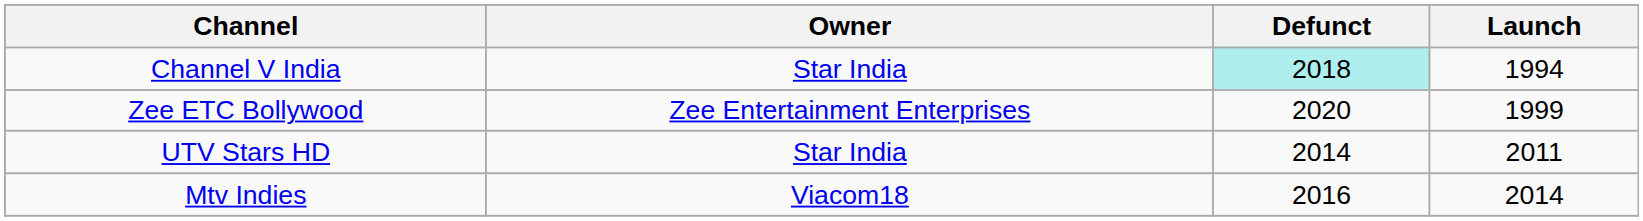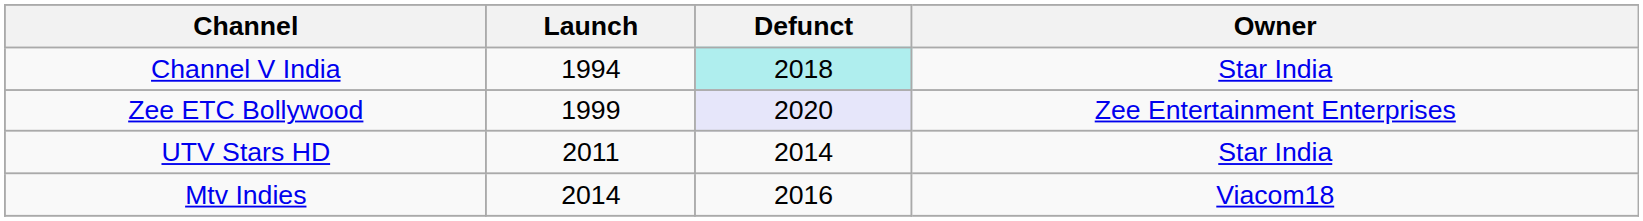 <table class="wikitable sortable" style="border-collapse:collapse; font-size: 90%; text-align:center" width="100%">
 <tr>
 <th>Channel</th>
+<th>Launch</th>
+<th>Defunct</th>
 <th>Owner</th>
-<th>Defunct</th>
-<th>Launch</th>
 </tr>
 <tr>
 <td><a href='#'>Channel V India</a></td>
+<td>1994</td>
+<td style="background: paleturquoise;">2018</td>
 <td><a href='#'>Star India</a></td>
-<td style="background: paleturquoise;">2018</td>
-<td>1994</td>
 </tr>
 <tr>
 <td><a href='#'>Zee ETC Bollywood</a></td>
+<td>1999</td>
+<td style="background: lavender;">2020</td>
 <td><a href='#'>Zee Entertainment Enterprises</a></td>
-<td>2020</td>
-<td>1999</td>
 </tr>
 <tr>
 <td><a href='#'>UTV Stars HD</a></td>
+<td>2011</td>
+<td>2014</td>
 <td><a href='#'>Star India</a></td>
-<td>2014</td>
-<td>2011</td>
 </tr>
 <tr>
 <td><a href='#'>Mtv Indies</a></td>
+<td>2014</td>
+<td>2016</td>
 <td><a href='#'>Viacom18</a></td>
-<td>2016</td>
-<td>2014</td>
 </tr>
 </table>
